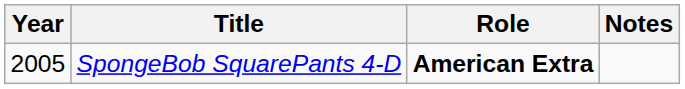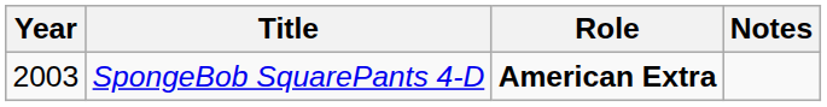 <table class="wikitable">
 <tr>
 <th>Year</th>
 <th>Title</th>
 <th>Role</th>
 <th>Notes</th>
 </tr>
 <tr>
-<td>2005</td>
+<td>2003</td>
 <td><em><a href='#'>SpongeBob SquarePants 4-D</a></em></td>
 <td><strong>American Extra</strong></td>
 <td></td>
 </tr>
 </table>
